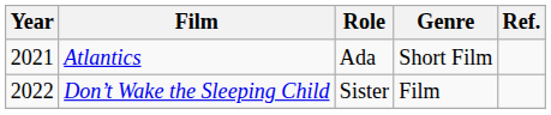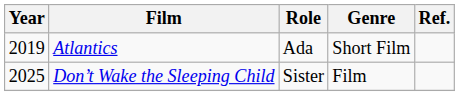 <table class="wikitable">
 <tr>
 <th>Year</th>
 <th>Film</th>
 <th>Role</th>
 <th>Genre</th>
 <th>Ref.</th>
 </tr>
 <tr>
-<td>2021</td>
+<td>2019</td>
 <td><em><a href='#'>Atlantics</a></em></td>
 <td>Ada</td>
 <td>Short Film</td>
 <td></td>
 </tr>
 <tr>
-<td>2022</td>
+<td>2025</td>
 <td><em><a href='#'>Don’t Wake the Sleeping Child</a></em></td>
 <td>Sister</td>
 <td>Film</td>
 <td></td>
 </tr>
 <tr>
 </tr>
 </table>
